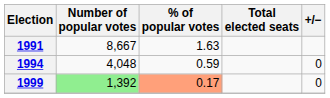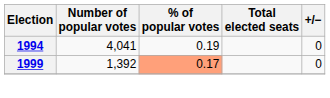 <table class="wikitable" style="text-align: right;">
 <tr align=center>
 <th>Election</th>
 <th>Number of<br>popular votes</th>
 <th>% of<br>popular votes</th>
 <th>Total<br>elected seats</th>
 <th>+/−</th>
 </tr>
 <tr>
-<th><a href='#'>1991</a></th>
-<td>8,667</td>
-<td>1.63</td>
-<td></td>
-<td></td>
-</tr>
-<tr>
 <th><a href='#'>1994</a></th>
-<td>4,048</td>
-<td>0.59</td>
+<td>4,041</td>
+<td>0.19</td>
 <td></td>
 <td>0</td>
 </tr>
 <tr>
 <th><a href='#'>1999</a></th>
-<td style="background: lightgreen;">1,392</td>
+<td>1,392</td>
 <td style="background: lightsalmon;">0.17</td>
 <td></td>
 <td>0</td>
 </tr>
 <tr>
 </tr>
 </table>
